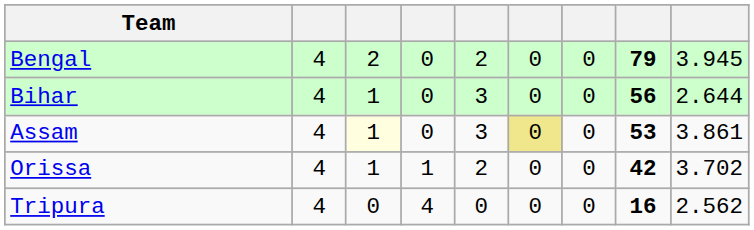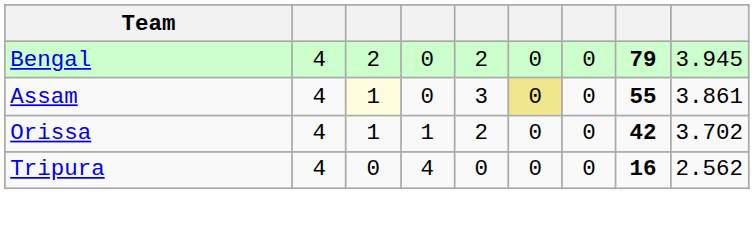 <table class="wikitable" style="text-align:center">
 <tr>
 <th style="width:160px">Team</th>
 <th style="width:25px"></th>
 <th style="width:25px"></th>
 <th style="width:25px"></th>
 <th style="width:25px"></th>
 <th style="width:25px"></th>
 <th style="width:25px"></th>
 <th style="width:25px"></th>
 <th style="width:25px;"></th>
 </tr>
 <tr style="background:#cfc;">
 <td style="text-align:left"><a href='#'>Bengal</a></td>
 <td>4</td>
 <td>2</td>
 <td>0</td>
 <td>2</td>
 <td>0</td>
 <td>0</td>
 <td><strong>79</strong></td>
 <td>3.945</td>
 </tr>
-<tr style="background:#cfc;">
-<td style="text-align:left"><a href='#'>Bihar</a></td>
-<td>4</td>
-<td>1</td>
-<td>0</td>
-<td>3</td>
-<td>0</td>
-<td>0</td>
-<td><strong>56</strong></td>
-<td>2.644</td>
-</tr>
 <tr>
 <td style="text-align:left"><a href='#'>Assam</a></td>
 <td>4</td>
 <td style="background: lightyellow;">1</td>
 <td>0</td>
 <td>3</td>
 <td style="background: khaki;">0</td>
 <td>0</td>
-<td><strong>53</strong></td>
+<td><strong>55</strong></td>
 <td>3.861</td>
 </tr>
 <tr>
 <td style="text-align:left"><a href='#'>Orissa</a></td>
 <td>4</td>
 <td>1</td>
 <td>1</td>
 <td>2</td>
 <td>0</td>
 <td>0</td>
 <td><strong>42</strong></td>
 <td>3.702</td>
 </tr>
 <tr>
 <td style="text-align:left"><a href='#'>Tripura</a></td>
 <td>4</td>
 <td>0</td>
 <td>4</td>
 <td>0</td>
 <td>0</td>
 <td>0</td>
 <td><strong>16</strong></td>
 <td>2.562</td>
 </tr>
 </table>
